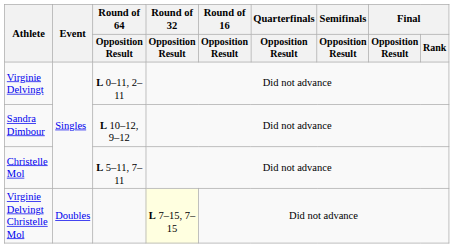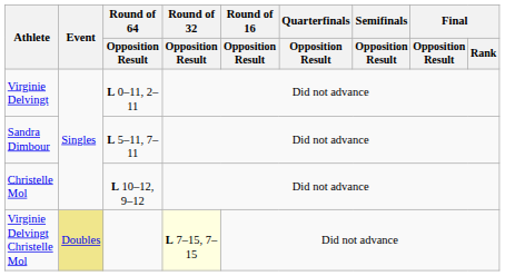 <table class="wikitable" style="font-size:90%">
 <tr>
 <th rowspan="2">Athlete</th>
 <th rowspan="2">Event</th>
 <th>Round of 64</th>
 <th>Round of 32</th>
 <th>Round of 16</th>
 <th>Quarterfinals</th>
 <th>Semifinals</th>
 <th colspan=2>Final</th>
 </tr>
 <tr style="font-size:95%">
 <th>Opposition<br>Result</th>
 <th>Opposition<br>Result</th>
 <th>Opposition<br>Result</th>
 <th>Opposition<br>Result</th>
 <th>Opposition<br>Result</th>
 <th>Opposition<br>Result</th>
 <th>Rank</th>
 </tr>
 <tr align=center>
 <td align=left><a href='#'>Virginie Delvingt</a></td>
 <td align=left rowspan=3><a href='#'>Singles</a></td>
 <td><br><strong>L</strong> 0–11, 2–11</td>
 <td colspan=6>Did not advance</td>
 </tr>
 <tr align=center>
 <td align=left><a href='#'>Sandra Dimbour</a></td>
+<td><br><strong>L</strong> 5–11, 7–11</td>
+<td colspan=6>Did not advance</td>
+</tr>
+<tr align=center>
+<td align=left><a href='#'>Christelle Mol</a></td>
 <td><br><strong>L</strong> 10–12, 9–12</td>
 <td colspan=6>Did not advance</td>
 </tr>
 <tr align=center>
-<td align=left><a href='#'>Christelle Mol</a></td>
-<td><br><strong>L</strong> 5–11, 7–11</td>
-<td colspan=6>Did not advance</td>
-</tr>
-<tr align=center>
 <td align=left><a href='#'>Virginie Delvingt</a><br><a href='#'>Christelle Mol</a></td>
-<td align=left><a href='#'>Doubles</a></td>
+<td align=left style="background: khaki;"><a href='#'>Doubles</a></td>
 <td></td>
 <td style="background: lightyellow;"><br><strong>L</strong> 7–15, 7–15</td>
 <td colspan=5>Did not advance</td>
 </tr>
 </table>
